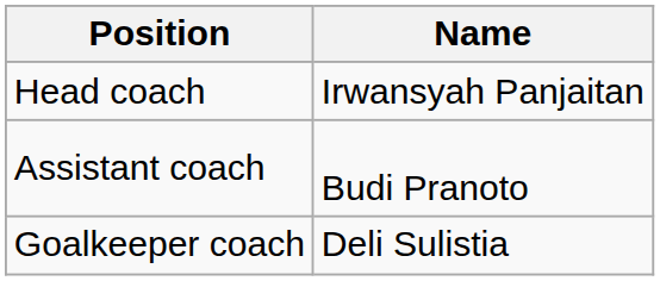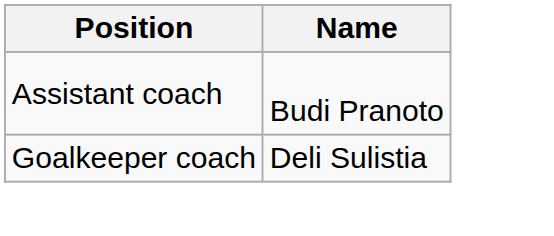 <table class="wikitable">
 <tr>
 <th>Position</th>
 <th>Name</th>
-</tr>
-<tr>
-<td>Head coach</td>
-<td> Irwansyah Panjaitan</td>
 </tr>
 <tr>
 <td>Assistant coach</td>
 <td><br> Budi Pranoto</td>
 </tr>
 <tr>
 <td>Goalkeeper coach</td>
 <td> Deli Sulistia</td>
 </tr>
 </table>
